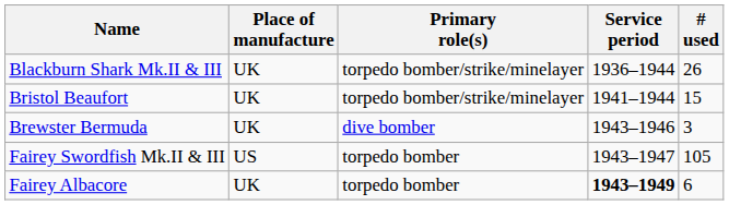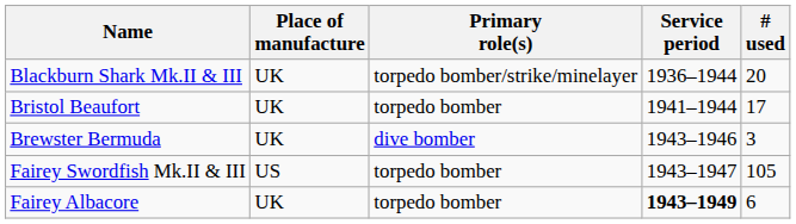 <table class="wikitable sortable">
 <tr>
 <th>Name</th>
 <th>Place of<br>manufacture</th>
 <th>Primary<br>role(s)</th>
 <th>Service<br>period</th>
 <th>#<br>used</th>
 </tr>
 <tr>
 <td><a href='#'>Blackburn Shark Mk.II & III</a></td>
 <td>UK</td>
 <td>torpedo bomber/strike/minelayer</td>
 <td>1936–1944</td>
-<td>26</td>
+<td>20</td>
 </tr>
 <tr>
 <td><a href='#'>Bristol Beaufort</a></td>
 <td>UK</td>
-<td>torpedo bomber/strike/minelayer</td>
+<td>torpedo bomber</td>
 <td>1941–1944</td>
-<td>15</td>
+<td>17</td>
 </tr>
 <tr>
 <td><a href='#'>Brewster Bermuda</a></td>
 <td>UK</td>
 <td><a href='#'>dive bomber</a></td>
 <td>1943–1946</td>
 <td>3</td>
 </tr>
 <tr>
 <td><a href='#'>Fairey Swordfish</a> Mk.II & III</td>
 <td>US</td>
 <td>torpedo bomber</td>
 <td>1943–1947</td>
 <td>105</td>
 </tr>
 <tr>
 <td><a href='#'>Fairey Albacore</a></td>
 <td>UK</td>
 <td>torpedo bomber</td>
 <td><strong>1943–1949</strong></td>
 <td>6</td>
 </tr>
 </table>
